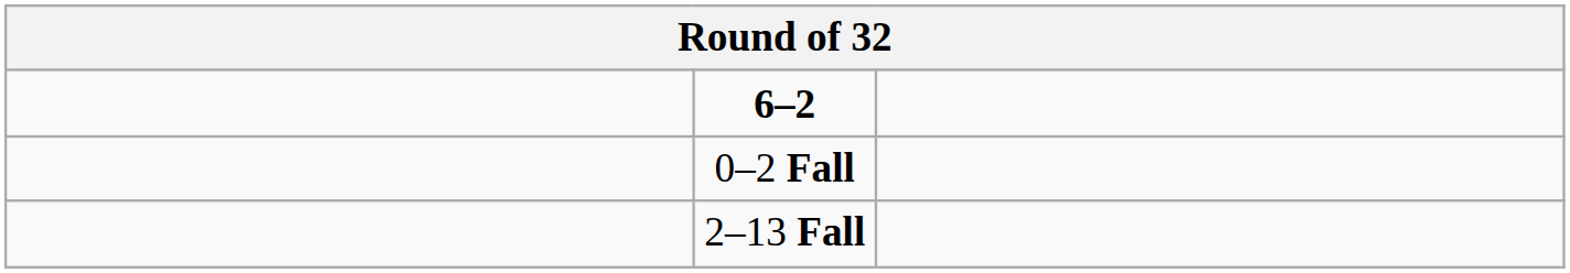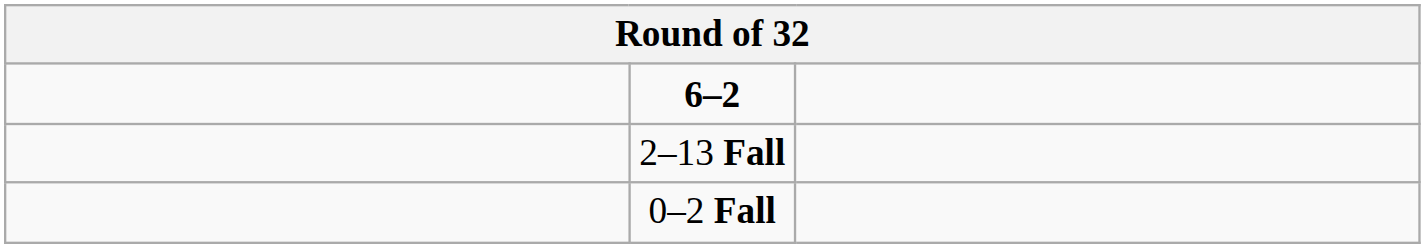 <table class="wikitable" style="text-align: center;">
 <tr>
 <th colspan=3>Round of 32</th>
 </tr>
 <tr>
 <td align=left width="270"><strong></strong></td>
 <td align=center width="65"><strong>6–2</strong></td>
 <td align=left width="270"></td>
 </tr>
 <tr>
 <td align=left></td>
-<td align=center>0–2 <strong>Fall</strong></td>
+<td align=center>2–13 <strong>Fall</strong></td>
 <td align=left><strong></strong></td>
 </tr>
 <tr>
 <td align=left></td>
-<td align=center>2–13 <strong>Fall</strong></td>
+<td align=center>0–2 <strong>Fall</strong></td>
 <td align=left><strong></strong></td>
 </tr>
 </table>
